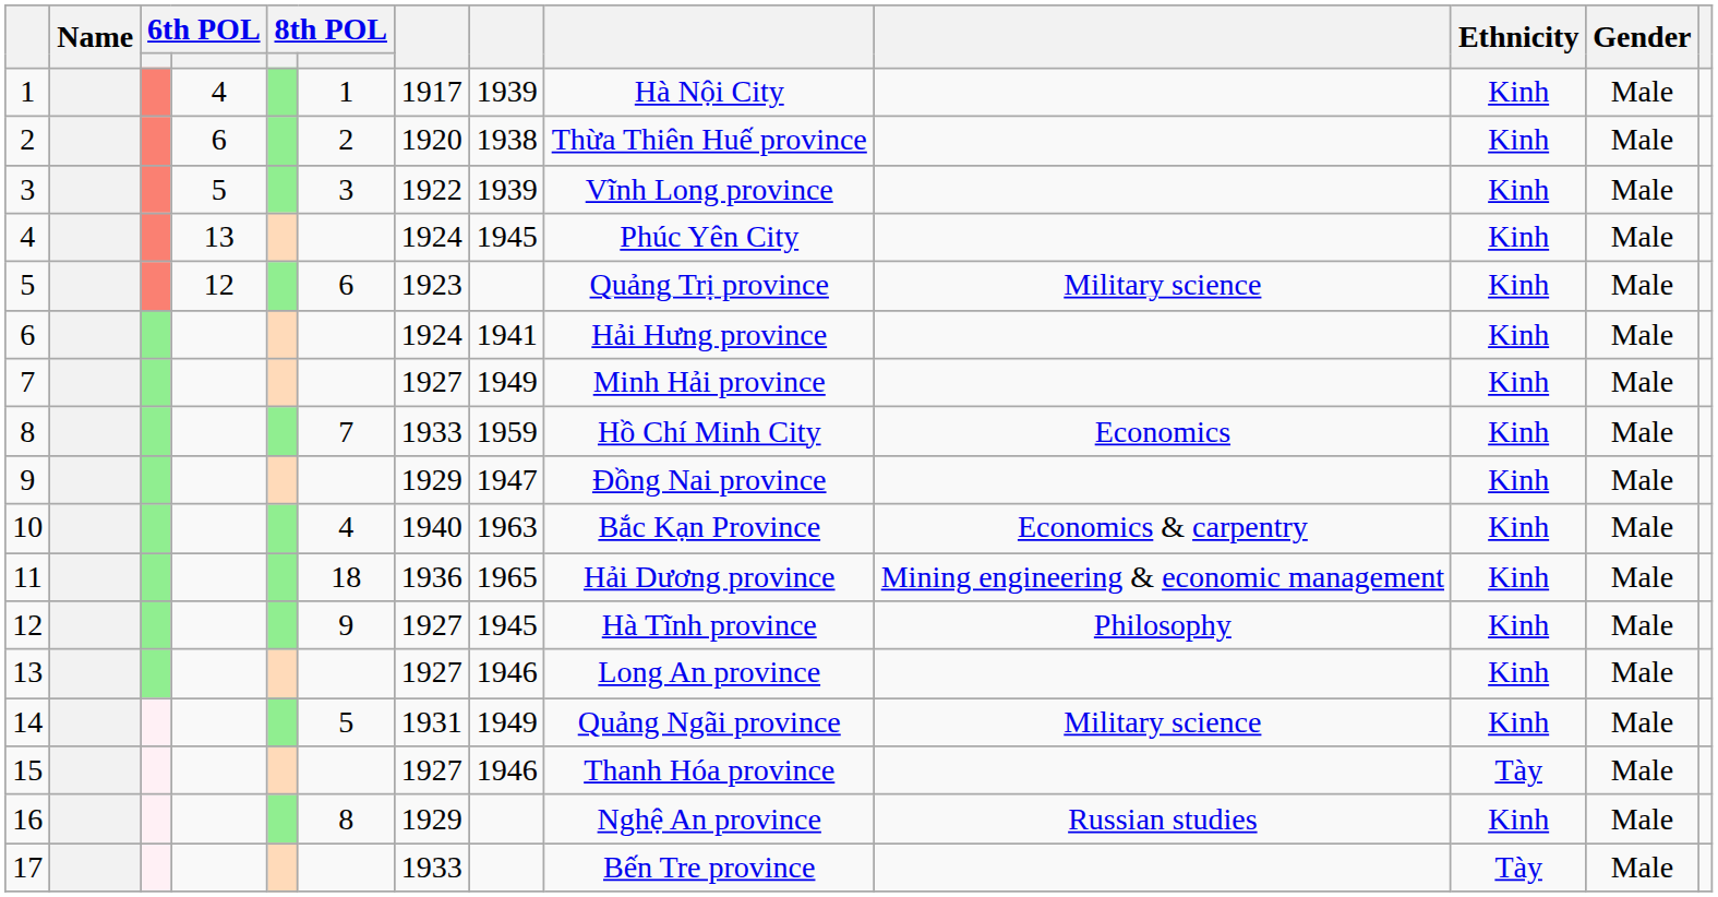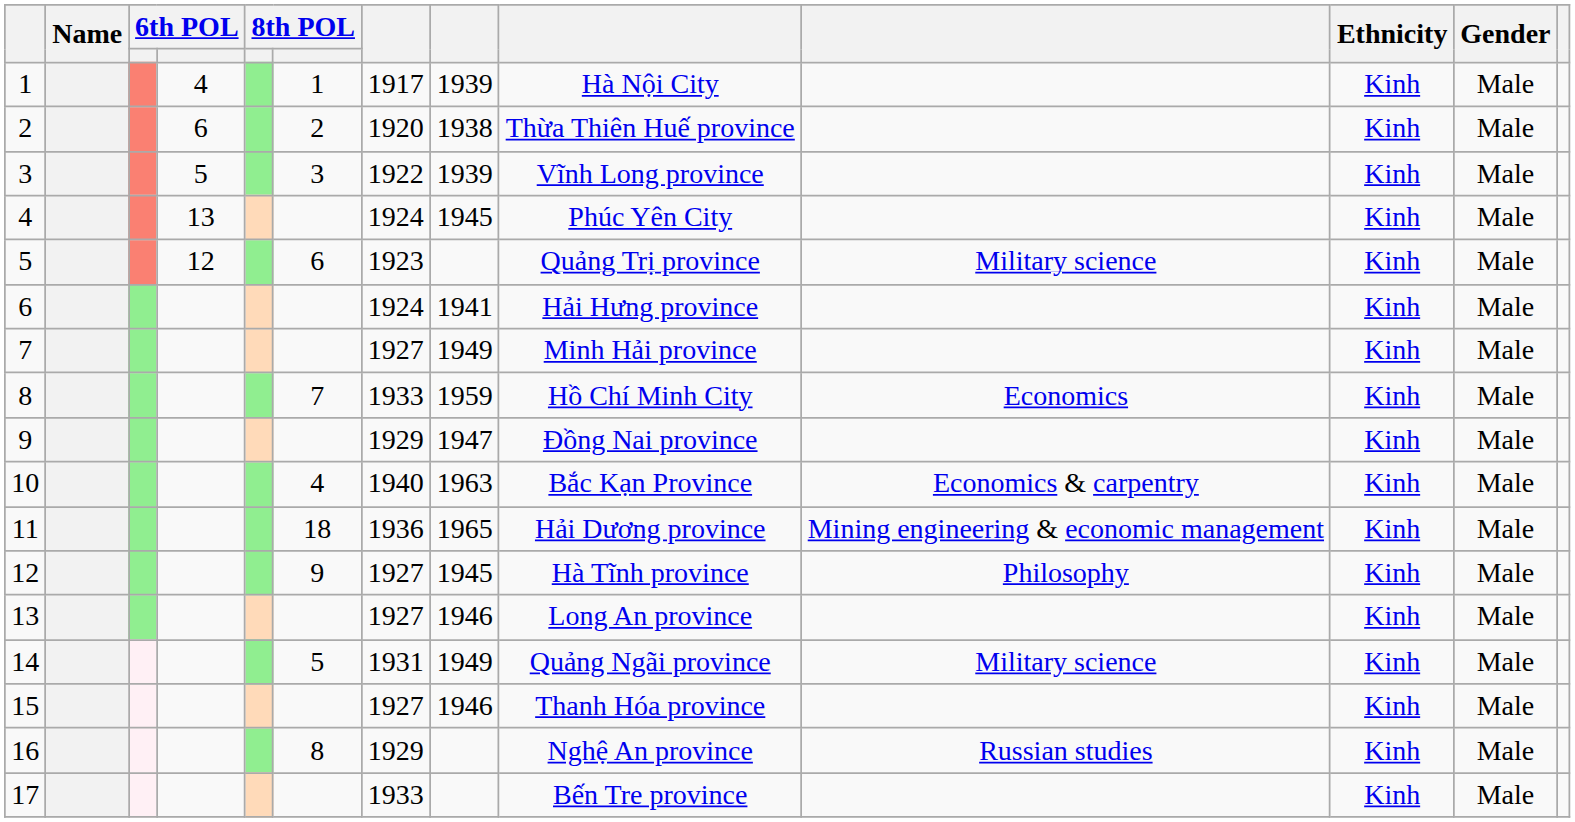 <table class="wikitable sortable" style=text-align:center>
 <tr>
 <th Rowspan="2"></th>
 <th Rowspan="2">Name</th>
 <th colspan="2" unsortable><a href='#'>6th POL</a></th>
 <th colspan="2" unsortable><a href='#'>8th POL</a></th>
 <th Rowspan="2"></th>
 <th Rowspan="2"></th>
 <th Rowspan="2"></th>
 <th Rowspan="2"></th>
 <th Rowspan="2">Ethnicity</th>
 <th Rowspan="2">Gender</th>
 <th Rowspan="2"  scope="col" class="unsortable"></th>
 </tr>
 <tr>
 <th></th>
 <th></th>
 <th></th>
 <th></th>
 </tr>
 <tr>
 <td>1</td>
 <th align="center" scope="row" style="font-weight:normal;"></th>
 <td bgcolor = Salmon></td>
 <td>4</td>
 <td bgcolor = LightGreen></td>
 <td>1</td>
 <td>1917</td>
 <td>1939</td>
 <td><a href='#'>Hà Nội City</a></td>
 <td></td>
 <td><a href='#'>Kinh</a></td>
 <td>Male</td>
 <td></td>
 </tr>
 <tr>
 <td>2</td>
 <th align="center" scope="row" style="font-weight:normal;"></th>
 <td bgcolor = Salmon></td>
 <td>6</td>
 <td bgcolor = LightGreen></td>
 <td>2</td>
 <td>1920</td>
 <td>1938</td>
 <td><a href='#'>Thừa Thiên Huế province</a></td>
 <td></td>
 <td><a href='#'>Kinh</a></td>
 <td>Male</td>
 <td></td>
 </tr>
 <tr>
 <td>3</td>
 <th align="center" scope="row" style="font-weight:normal;"></th>
 <td bgcolor = Salmon></td>
 <td>5</td>
 <td bgcolor = LightGreen></td>
 <td>3</td>
 <td>1922</td>
 <td>1939</td>
 <td><a href='#'>Vĩnh Long province</a></td>
 <td></td>
 <td><a href='#'>Kinh</a></td>
 <td>Male</td>
 <td></td>
 </tr>
 <tr>
 <td>4</td>
 <th align="center" scope="row" style="font-weight:normal;"></th>
 <td bgcolor = Salmon></td>
 <td>13</td>
 <td bgcolor = PeachPuff></td>
 <td></td>
 <td>1924</td>
 <td>1945</td>
 <td><a href='#'>Phúc Yên City</a></td>
 <td></td>
 <td><a href='#'>Kinh</a></td>
 <td>Male</td>
 <td></td>
 </tr>
 <tr>
 <td>5</td>
 <th align="center" scope="row" style="font-weight:normal;"></th>
 <td bgcolor = Salmon></td>
 <td>12</td>
 <td bgcolor = LightGreen></td>
 <td>6</td>
 <td>1923</td>
 <td></td>
 <td><a href='#'>Quảng Trị province</a></td>
 <td><a href='#'>Military science</a></td>
 <td><a href='#'>Kinh</a></td>
 <td>Male</td>
 <td></td>
 </tr>
 <tr>
 <td>6</td>
 <th align="center" scope="row" style="font-weight:normal;"></th>
 <td bgcolor = LightGreen></td>
 <td></td>
 <td bgcolor = PeachPuff></td>
 <td></td>
 <td>1924</td>
 <td>1941</td>
 <td><a href='#'>Hải Hưng province</a></td>
 <td></td>
 <td><a href='#'>Kinh</a></td>
 <td>Male</td>
 <td></td>
 </tr>
 <tr>
 <td>7</td>
 <th align="center" scope="row" style="font-weight:normal;"></th>
 <td bgcolor = LightGreen></td>
 <td></td>
 <td bgcolor = PeachPuff></td>
 <td></td>
 <td>1927</td>
 <td>1949</td>
 <td><a href='#'>Minh Hải province</a></td>
 <td></td>
 <td><a href='#'>Kinh</a></td>
 <td>Male</td>
 <td></td>
 </tr>
 <tr>
 <td>8</td>
 <th align="center" scope="row" style="font-weight:normal;"></th>
 <td bgcolor = LightGreen></td>
 <td></td>
 <td bgcolor = LightGreen></td>
 <td>7</td>
 <td>1933</td>
 <td>1959</td>
 <td><a href='#'>Hồ Chí Minh City</a></td>
 <td><a href='#'>Economics</a></td>
 <td><a href='#'>Kinh</a></td>
 <td>Male</td>
 <td></td>
 </tr>
 <tr>
 <td>9</td>
 <th align="center" scope="row" style="font-weight:normal;"></th>
 <td bgcolor = LightGreen></td>
 <td></td>
 <td bgcolor = PeachPuff></td>
 <td></td>
 <td>1929</td>
 <td>1947</td>
 <td><a href='#'>Đồng Nai province</a></td>
 <td></td>
 <td><a href='#'>Kinh</a></td>
 <td>Male</td>
 <td></td>
 </tr>
 <tr>
 <td>10</td>
 <th align="center" scope="row" style="font-weight:normal;"></th>
 <td bgcolor = LightGreen></td>
 <td></td>
 <td bgcolor = LightGreen></td>
 <td>4</td>
 <td>1940</td>
 <td>1963</td>
 <td><a href='#'>Bắc Kạn Province</a></td>
 <td><a href='#'>Economics</a> & <a href='#'>carpentry</a></td>
 <td><a href='#'>Kinh</a></td>
 <td>Male</td>
 <td></td>
 </tr>
 <tr>
 <td>11</td>
 <th align="center" scope="row" style="font-weight:normal;"></th>
 <td bgcolor = LightGreen></td>
 <td></td>
 <td bgcolor = LightGreen></td>
 <td>18</td>
 <td>1936</td>
 <td>1965</td>
 <td><a href='#'>Hải Dương province</a></td>
 <td><a href='#'>Mining engineering</a> & <a href='#'>economic management</a></td>
 <td><a href='#'>Kinh</a></td>
 <td>Male</td>
 <td></td>
 </tr>
 <tr>
 <td>12</td>
 <th align="center" scope="row" style="font-weight:normal;"></th>
 <td bgcolor = LightGreen></td>
 <td></td>
 <td bgcolor = LightGreen></td>
 <td>9</td>
 <td>1927</td>
 <td>1945</td>
 <td><a href='#'>Hà Tĩnh province</a></td>
 <td><a href='#'>Philosophy</a></td>
 <td><a href='#'>Kinh</a></td>
 <td>Male</td>
 <td></td>
 </tr>
 <tr>
 <td>13</td>
 <th align="center" scope="row" style="font-weight:normal;"></th>
 <td bgcolor = LightGreen></td>
 <td></td>
 <td bgcolor = PeachPuff></td>
 <td></td>
 <td>1927</td>
 <td>1946</td>
 <td><a href='#'>Long An province</a></td>
 <td></td>
 <td><a href='#'>Kinh</a></td>
 <td>Male</td>
 <td></td>
 </tr>
 <tr>
 <td>14</td>
 <th align="center" scope="row" style="font-weight:normal;"></th>
 <td bgcolor = LavenderBlush></td>
 <td></td>
 <td bgcolor = LightGreen></td>
 <td>5</td>
 <td>1931</td>
 <td>1949</td>
 <td><a href='#'>Quảng Ngãi province</a></td>
 <td><a href='#'>Military science</a></td>
 <td><a href='#'>Kinh</a></td>
 <td>Male</td>
 <td></td>
 </tr>
 <tr>
 <td>15</td>
 <th align="center" scope="row" style="font-weight:normal;"></th>
 <td bgcolor = LavenderBlush></td>
 <td></td>
 <td bgcolor = PeachPuff></td>
 <td></td>
 <td>1927</td>
 <td>1946</td>
 <td><a href='#'>Thanh Hóa province</a></td>
 <td></td>
-<td><a href='#'>Tày</a></td>
+<td><a href='#'>Kinh</a></td>
 <td>Male</td>
 <td></td>
 </tr>
 <tr>
 <td>16</td>
 <th align="center" scope="row" style="font-weight:normal;"></th>
 <td bgcolor = LavenderBlush></td>
 <td></td>
 <td bgcolor = LightGreen></td>
 <td>8</td>
 <td>1929</td>
 <td></td>
 <td><a href='#'>Nghệ An province</a></td>
 <td><a href='#'>Russian studies</a></td>
 <td><a href='#'>Kinh</a></td>
 <td>Male</td>
 <td></td>
 </tr>
 <tr>
 <td>17</td>
 <th align="center" scope="row" style="font-weight:normal;"></th>
 <td bgcolor = LavenderBlush></td>
 <td></td>
 <td bgcolor = PeachPuff></td>
 <td></td>
 <td>1933</td>
 <td></td>
 <td><a href='#'>Bến Tre province</a></td>
 <td></td>
-<td><a href='#'>Tày</a></td>
+<td><a href='#'>Kinh</a></td>
 <td>Male</td>
 <td></td>
 </tr>
 </table>
